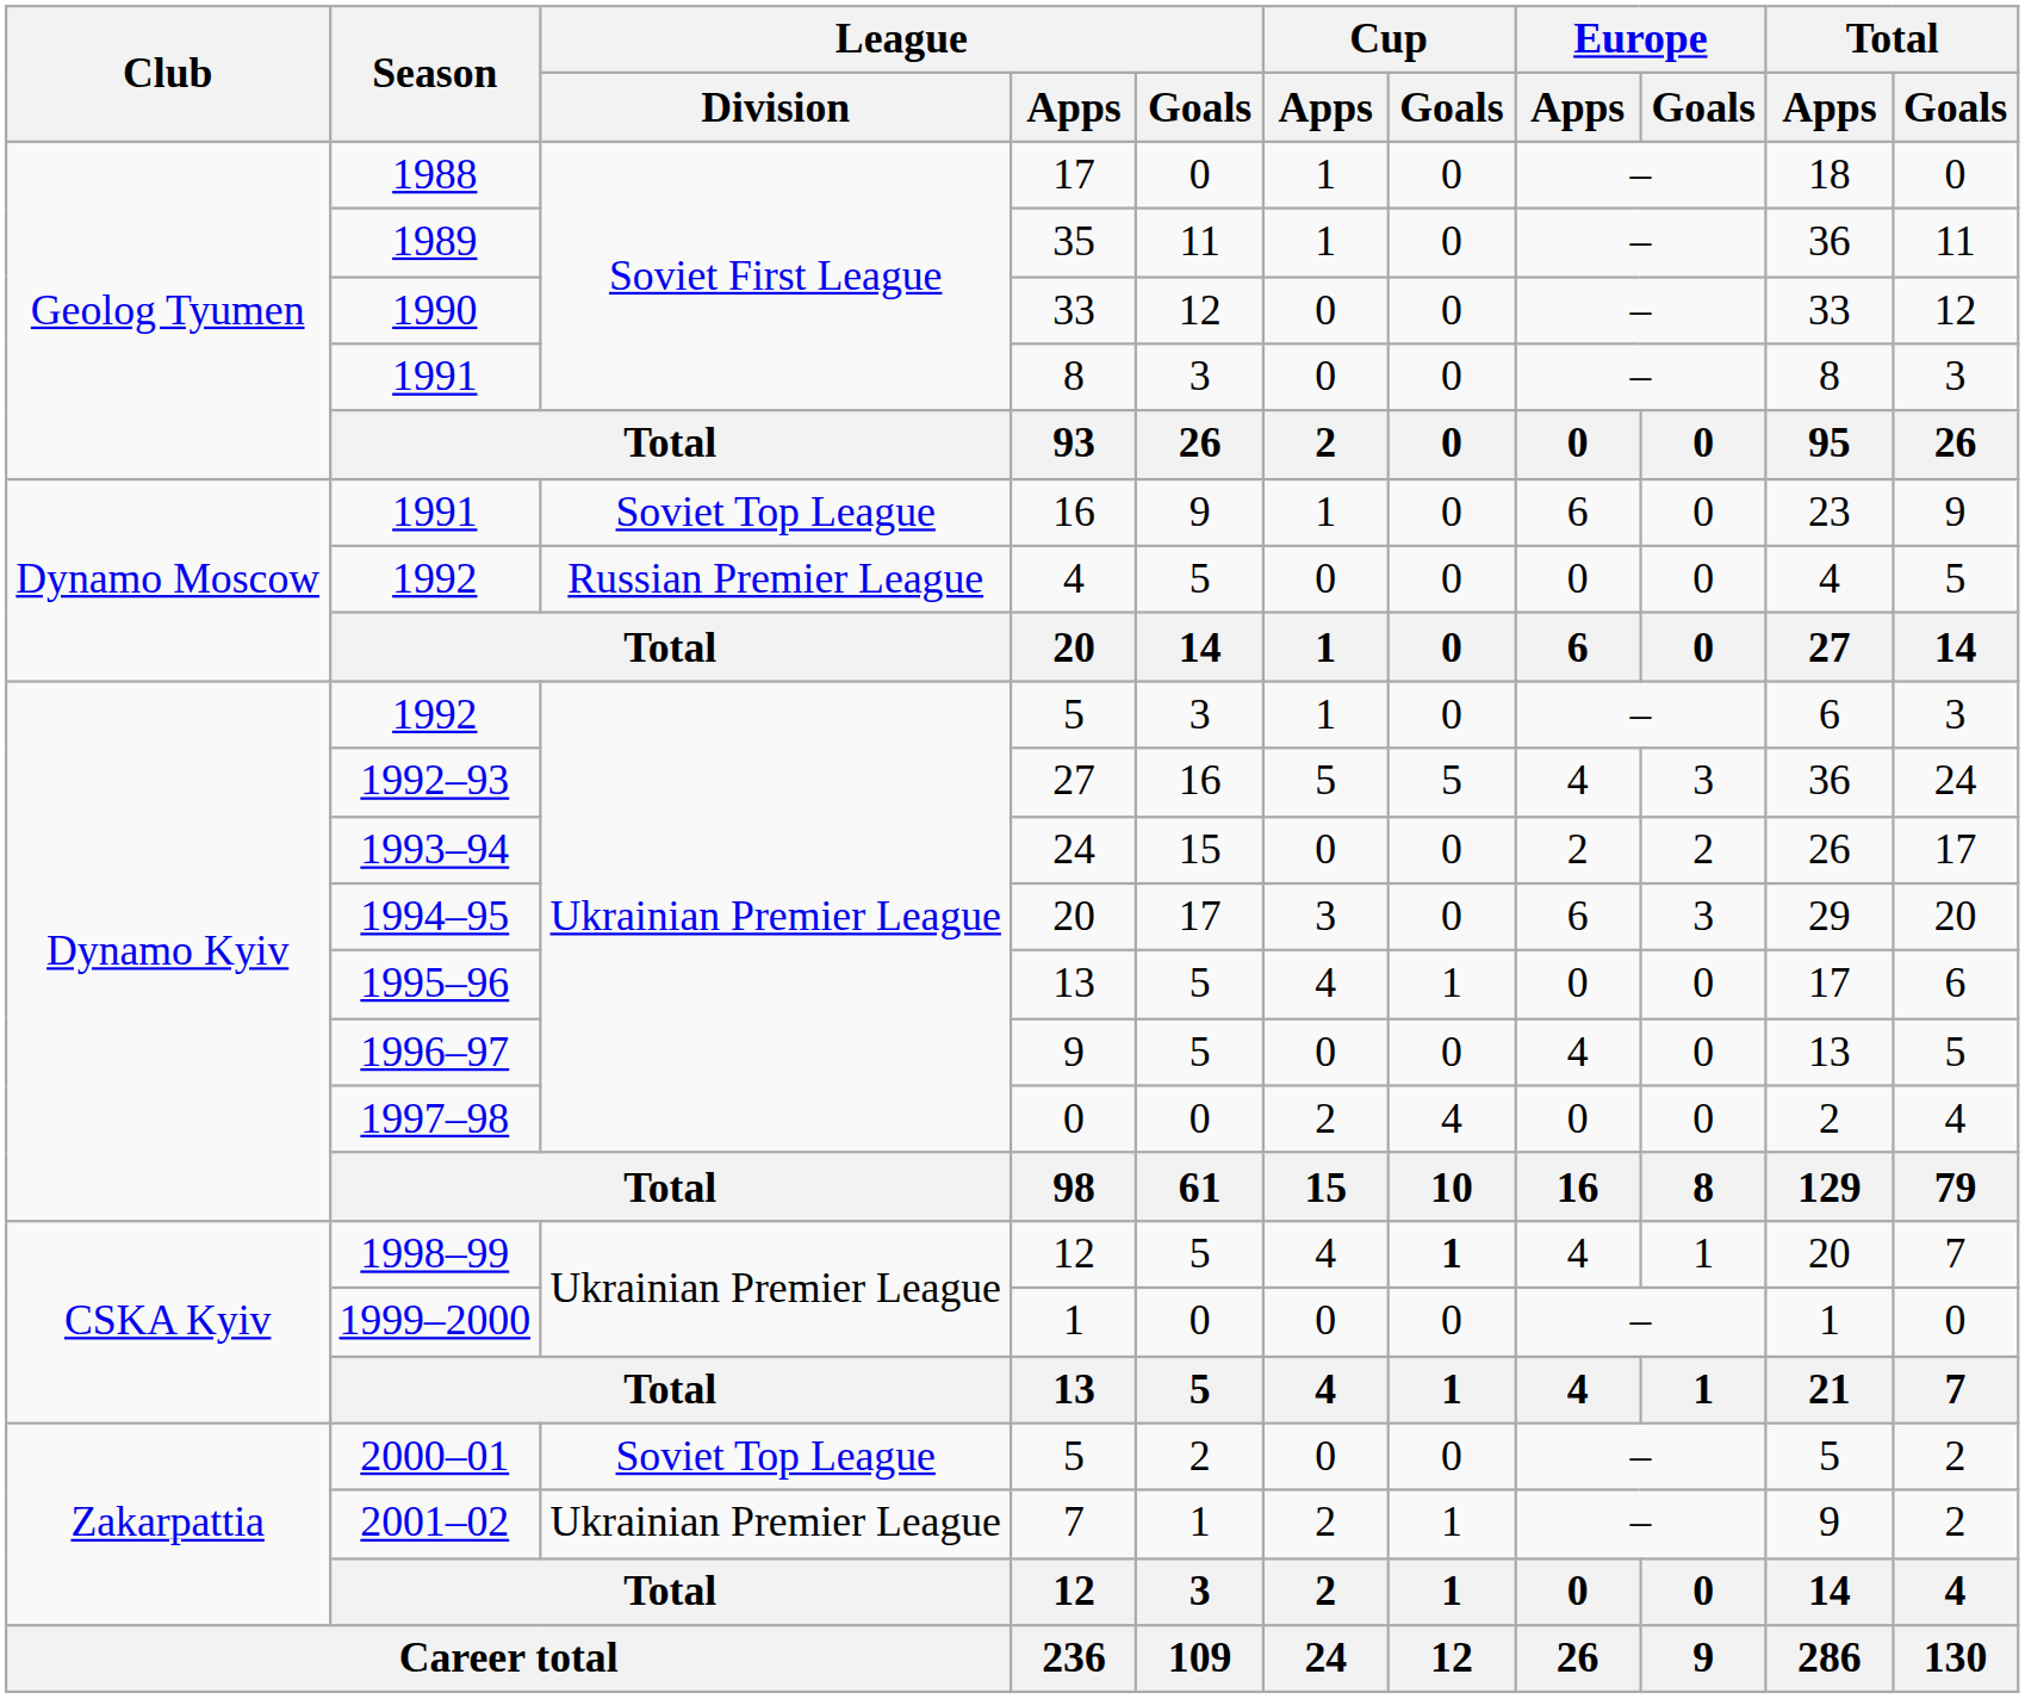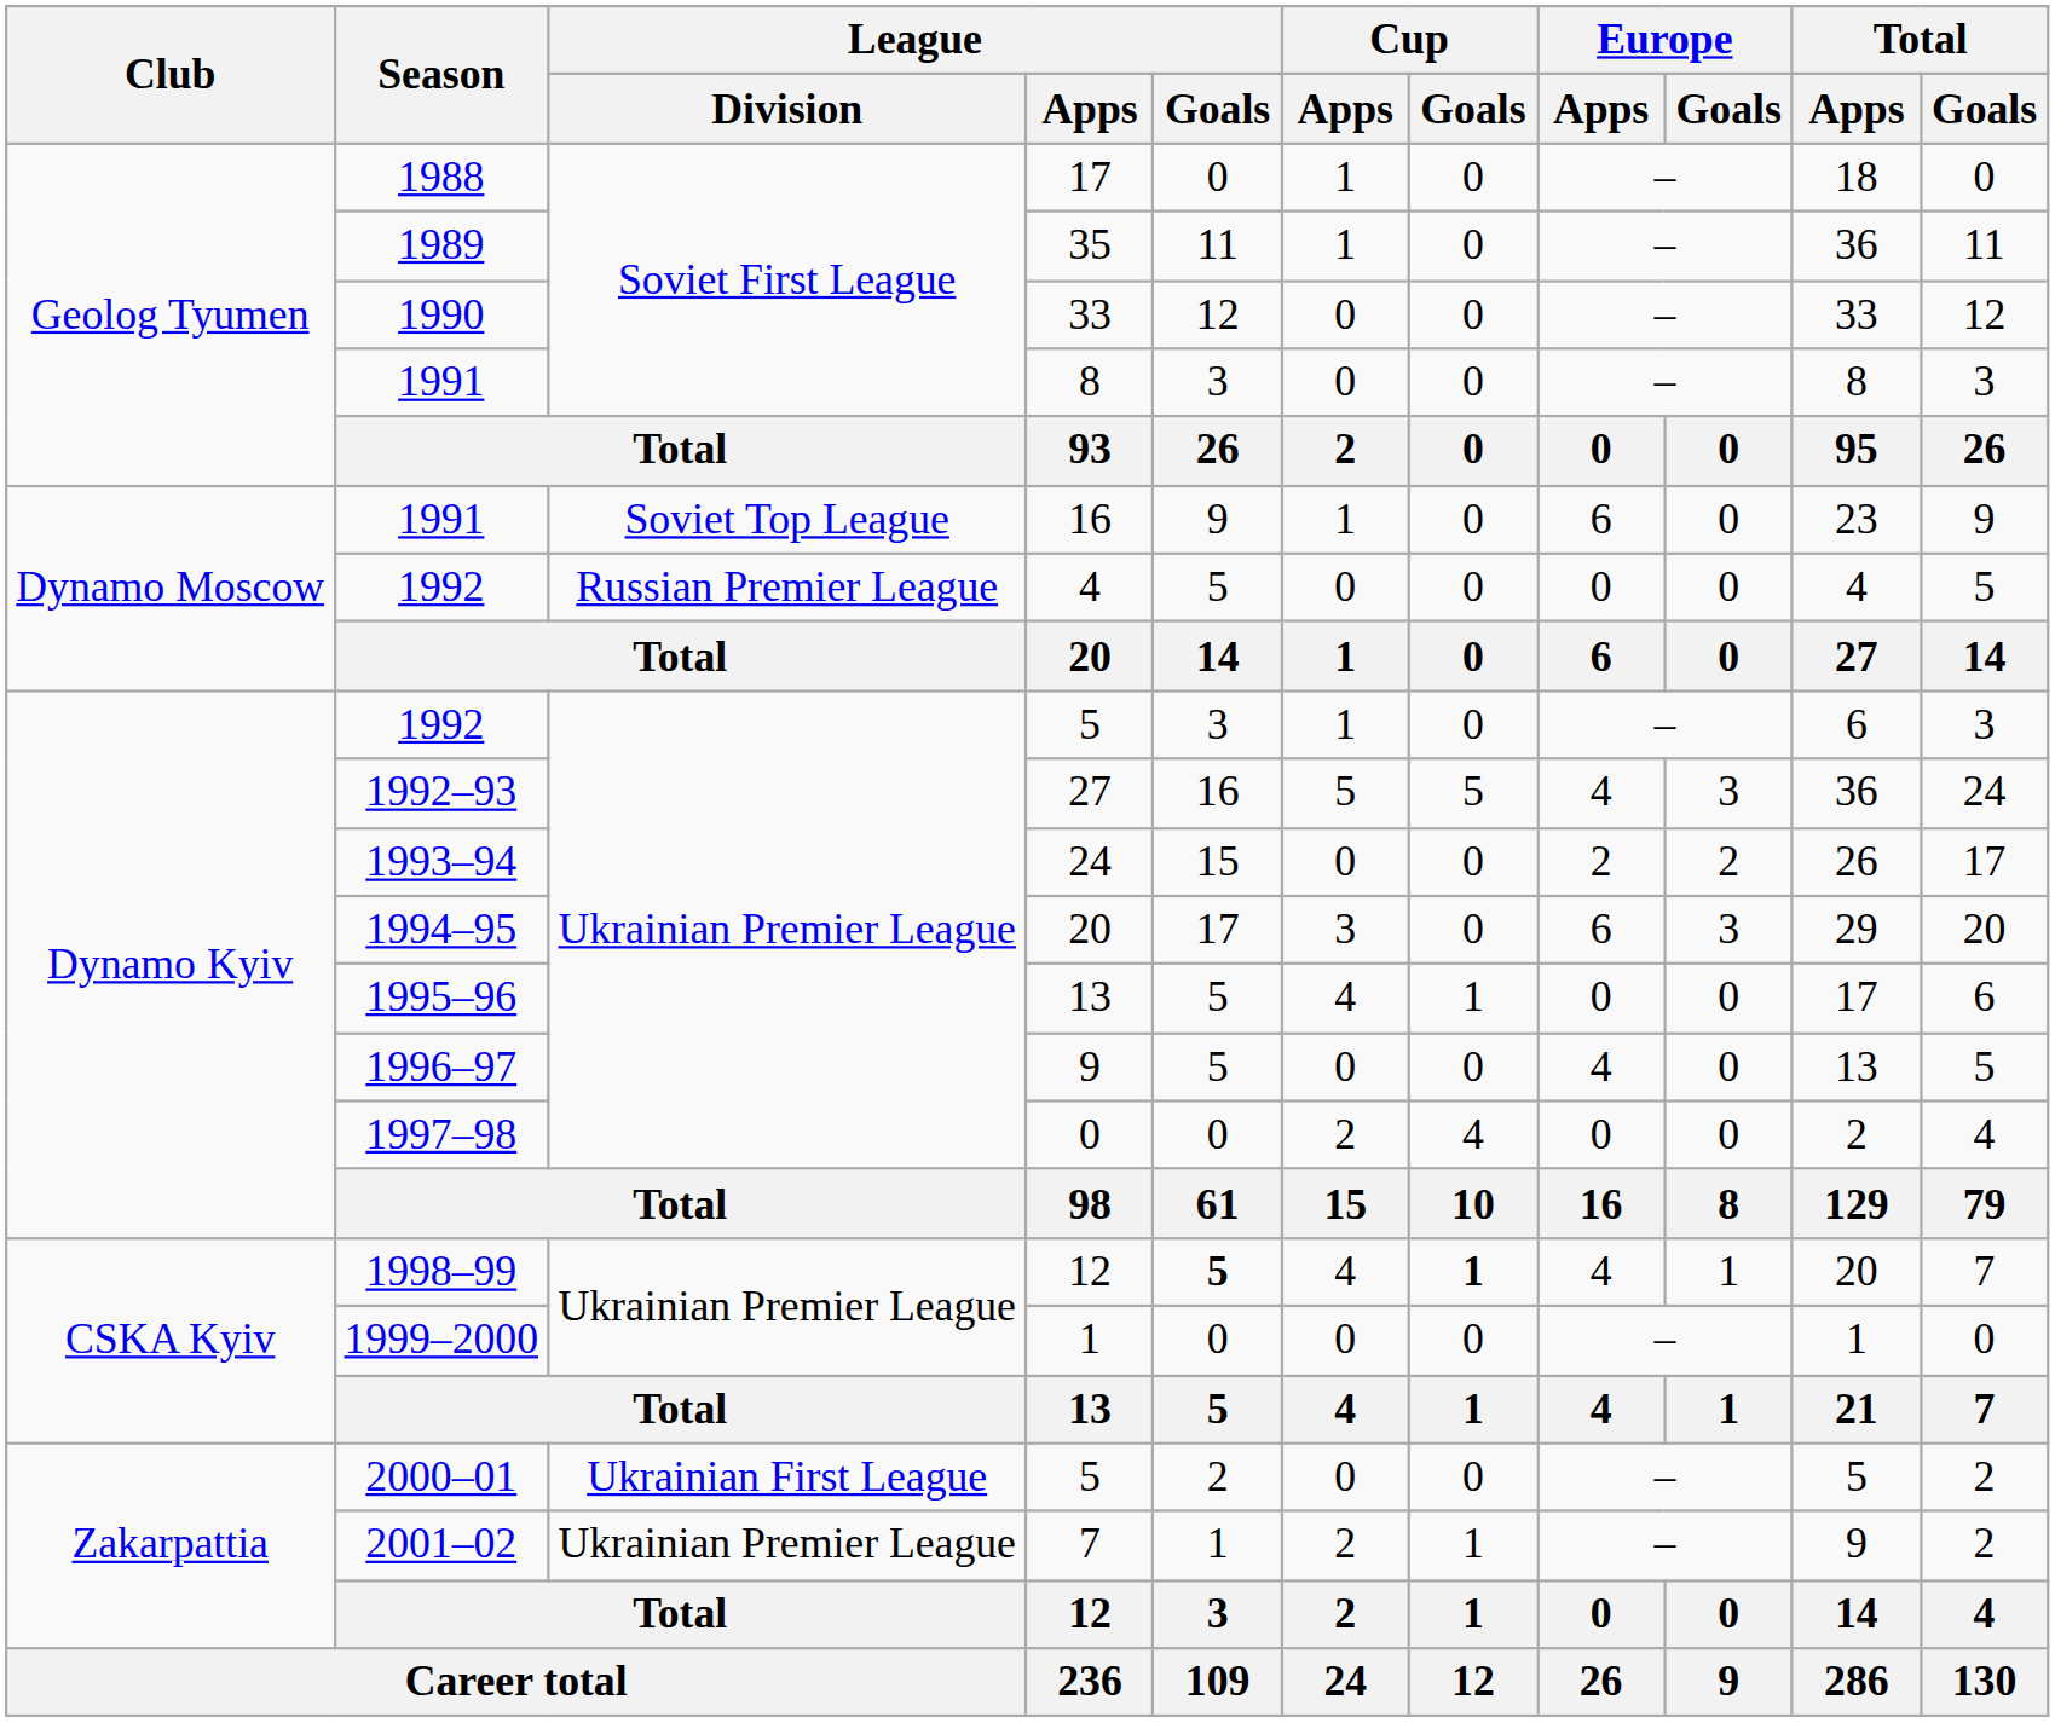 <table class="wikitable" style="text-align:center">
 <tr>
 <th rowspan="2">Club</th>
 <th rowspan="2">Season</th>
 <th colspan="3">League</th>
 <th colspan="2">Cup</th>
 <th colspan="2"><a href='#'>Europe</a></th>
 <th colspan="2">Total</th>
 </tr>
 <tr>
 <th>Division</th>
 <th width="40">Apps</th>
 <th width="40">Goals</th>
 <th width="40">Apps</th>
 <th width="40">Goals</th>
 <th width="40">Apps</th>
 <th width="40">Goals</th>
 <th width="40">Apps</th>
 <th width="40">Goals</th>
 </tr>
 <tr>
 <td rowspan="5"><a href='#'>Geolog Tyumen</a></td>
 <td><a href='#'>1988</a></td>
 <td rowspan="4"><a href='#'>Soviet First League</a></td>
 <td>17</td>
 <td>0</td>
 <td>1</td>
 <td>0</td>
 <td colspan="2">–</td>
 <td>18</td>
 <td>0</td>
 </tr>
 <tr>
 <td><a href='#'>1989</a></td>
 <td>35</td>
 <td>11</td>
 <td>1</td>
 <td>0</td>
 <td colspan="2">–</td>
 <td>36</td>
 <td>11</td>
 </tr>
 <tr>
 <td><a href='#'>1990</a></td>
 <td>33</td>
 <td>12</td>
 <td>0</td>
 <td>0</td>
 <td colspan="2">–</td>
 <td>33</td>
 <td>12</td>
 </tr>
 <tr>
 <td><a href='#'>1991</a></td>
 <td>8</td>
 <td>3</td>
 <td>0</td>
 <td>0</td>
 <td colspan="2">–</td>
 <td>8</td>
 <td>3</td>
 </tr>
 <tr>
 <th colspan="2">Total</th>
 <th>93</th>
 <th>26</th>
 <th>2</th>
 <th>0</th>
 <th>0</th>
 <th>0</th>
 <th>95</th>
 <th>26</th>
 </tr>
 <tr>
 <td rowspan="3"><a href='#'>Dynamo Moscow</a></td>
 <td><a href='#'>1991</a></td>
 <td><a href='#'>Soviet Top League</a></td>
 <td>16</td>
 <td>9</td>
 <td>1</td>
 <td>0</td>
 <td>6</td>
 <td>0</td>
 <td>23</td>
 <td>9</td>
 </tr>
 <tr>
 <td><a href='#'>1992</a></td>
 <td><a href='#'>Russian Premier League</a></td>
 <td>4</td>
 <td>5</td>
 <td>0</td>
 <td>0</td>
 <td>0</td>
 <td>0</td>
 <td>4</td>
 <td>5</td>
 </tr>
 <tr>
 <th colspan="2">Total</th>
 <th>20</th>
 <th>14</th>
 <th>1</th>
 <th>0</th>
 <th>6</th>
 <th>0</th>
 <th>27</th>
 <th>14</th>
 </tr>
 <tr>
 <td rowspan="8"><a href='#'>Dynamo Kyiv</a></td>
 <td><a href='#'>1992</a></td>
 <td rowspan="7"><a href='#'>Ukrainian Premier League</a></td>
 <td>5</td>
 <td>3</td>
 <td>1</td>
 <td>0</td>
 <td colspan="2">–</td>
 <td>6</td>
 <td>3</td>
 </tr>
 <tr>
 <td><a href='#'>1992–93</a></td>
 <td>27</td>
 <td>16</td>
 <td>5</td>
 <td>5</td>
 <td>4</td>
 <td>3</td>
 <td>36</td>
 <td>24</td>
 </tr>
 <tr>
 <td><a href='#'>1993–94</a></td>
 <td>24</td>
 <td>15</td>
 <td>0</td>
 <td>0</td>
 <td>2</td>
 <td>2</td>
 <td>26</td>
 <td>17</td>
 </tr>
 <tr>
 <td><a href='#'>1994–95</a></td>
 <td>20</td>
 <td>17</td>
 <td>3</td>
 <td>0</td>
 <td>6</td>
 <td>3</td>
 <td>29</td>
 <td>20</td>
 </tr>
 <tr>
 <td><a href='#'>1995–96</a></td>
 <td>13</td>
 <td>5</td>
 <td>4</td>
 <td>1</td>
 <td>0</td>
 <td>0</td>
 <td>17</td>
 <td>6</td>
 </tr>
 <tr>
 <td><a href='#'>1996–97</a></td>
 <td>9</td>
 <td>5</td>
 <td>0</td>
 <td>0</td>
 <td>4</td>
 <td>0</td>
 <td>13</td>
 <td>5</td>
 </tr>
 <tr>
 <td><a href='#'>1997–98</a></td>
 <td>0</td>
 <td>0</td>
 <td>2</td>
 <td>4</td>
 <td>0</td>
 <td>0</td>
 <td>2</td>
 <td>4</td>
 </tr>
 <tr>
 <th colspan="2">Total</th>
 <th>98</th>
 <th>61</th>
 <th>15</th>
 <th>10</th>
 <th>16</th>
 <th>8</th>
 <th>129</th>
 <th>79</th>
 </tr>
 <tr>
 <td rowspan="3"><a href='#'>CSKA Kyiv</a></td>
 <td><a href='#'>1998–99</a></td>
 <td rowspan="2">Ukrainian Premier League</td>
 <td>12</td>
-<td>5</td>
+<td><strong>5</strong></td>
 <td>4</td>
 <td><strong>1</strong></td>
 <td>4</td>
 <td>1</td>
 <td>20</td>
 <td>7</td>
 </tr>
 <tr>
 <td><a href='#'>1999–2000</a></td>
 <td>1</td>
 <td>0</td>
 <td>0</td>
 <td>0</td>
 <td colspan="2">–</td>
 <td>1</td>
 <td>0</td>
 </tr>
 <tr>
 <th colspan="2">Total</th>
 <th>13</th>
 <th>5</th>
 <th>4</th>
 <th>1</th>
 <th>4</th>
 <th>1</th>
 <th>21</th>
 <th>7</th>
 </tr>
 <tr>
 <td rowspan="3"><a href='#'>Zakarpattia</a></td>
 <td><a href='#'>2000–01</a></td>
-<td><a href='#'>Soviet Top League</a></td>
+<td><a href='#'>Ukrainian First League</a></td>
 <td>5</td>
 <td>2</td>
 <td>0</td>
 <td>0</td>
 <td colspan="2">–</td>
 <td>5</td>
 <td>2</td>
 </tr>
 <tr>
 <td><a href='#'>2001–02</a></td>
 <td>Ukrainian Premier League</td>
 <td>7</td>
 <td>1</td>
 <td>2</td>
 <td>1</td>
 <td colspan="2">–</td>
 <td>9</td>
 <td>2</td>
 </tr>
 <tr>
 <th colspan="2">Total</th>
 <th>12</th>
 <th>3</th>
 <th>2</th>
 <th>1</th>
 <th>0</th>
 <th>0</th>
 <th>14</th>
 <th>4</th>
 </tr>
 <tr>
 <th colspan="3">Career total</th>
 <th>236</th>
 <th>109</th>
 <th>24</th>
 <th>12</th>
 <th>26</th>
 <th>9</th>
 <th>286</th>
 <th>130</th>
 </tr>
 </table>
